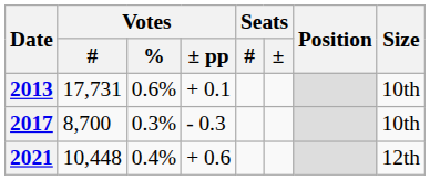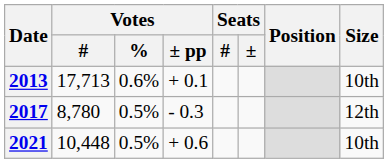 <table class="wikitable">
 <tr>
 <th rowspan="2">Date</th>
 <th colspan="3">Votes</th>
 <th colspan="2">Seats</th>
 <th rowspan="2">Position</th>
 <th rowspan="2">Size</th>
 </tr>
 <tr>
 <th>#</th>
 <th>%</th>
 <th>± pp</th>
 <th>#</th>
 <th>±</th>
 </tr>
 <tr>
 <th><a href='#'>2013</a></th>
-<td>17,731</td>
+<td>17,713</td>
 <td>0.6%</td>
 <td>+ 0.1</td>
 <td></td>
 <td></td>
 <td style="background:#ddd;"></td>
 <td style="text-align:center;">10th</td>
 </tr>
 <tr>
 <th><a href='#'>2017</a></th>
-<td>8,700</td>
-<td>0.3%</td>
+<td>8,780</td>
+<td>0.5%</td>
 <td>- 0.3</td>
+<td></td>
+<td></td>
+<td style="background:#ddd;"></td>
+<td style="text-align:center;">12th</td>
+</tr>
+<tr>
+<th><a href='#'>2021</a></th>
+<td>10,448</td>
+<td>0.5%</td>
+<td>+ 0.6</td>
 <td></td>
 <td></td>
 <td style="background:#ddd;"></td>
 <td style="text-align:center;">10th</td>
 </tr>
-<tr>
-<th><a href='#'>2021</a></th>
-<td>10,448</td>
-<td>0.4%</td>
-<td>+ 0.6</td>
-<td></td>
-<td></td>
-<td style="background:#ddd;"></td>
-<td style="text-align:center;">12th</td>
-</tr>
 </table>
